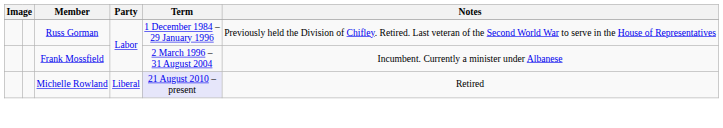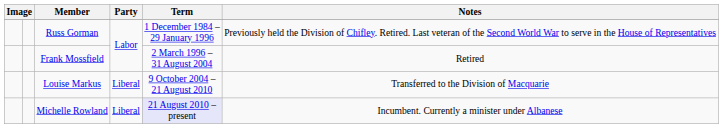 <table class=wikitable style="text-align:center">
 <tr>
 <th colspan=2>Image</th>
 <th>Member</th>
 <th>Party</th>
 <th>Term</th>
 <th>Notes</th>
 </tr>
 <tr>
 </tr>
 <tr>
 <td> </td>
 <td></td>
 <td><a href='#'>Russ Gorman</a><br></td>
 <td rowspan="2"><a href='#'>Labor</a></td>
 <td nowrap><a href='#'>1 December 1984</a> –<br><a href='#'>29 January 1996</a></td>
 <td>Previously held the Division of <a href='#'>Chifley</a>. Retired. Last veteran of the <a href='#'>Second World War</a> to serve in the <a href='#'>House of Representatives</a></td>
 </tr>
 <tr>
 <td> </td>
 <td></td>
 <td><a href='#'>Frank Mossfield</a><br></td>
 <td nowrap><a href='#'>2 March 1996</a> –<br><a href='#'>31 August 2004</a></td>
-<td>Incumbent. Currently a minister under <a href='#'>Albanese</a></td>
+<td>Retired</td>
+</tr>
+<tr>
+<td> </td>
+<td></td>
+<td><a href='#'>Louise Markus</a><br></td>
+<td><a href='#'>Liberal</a></td>
+<td nowrap><a href='#'>9 October 2004</a> –<br><a href='#'>21 August 2010</a></td>
+<td>Transferred to the Division of <a href='#'>Macquarie</a></td>
 </tr>
 <tr>
 <td> </td>
 <td></td>
 <td><a href='#'>Michelle Rowland</a><br></td>
 <td><a href='#'>Liberal</a></td>
 <td nowrap style="background: lavender;"><a href='#'>21 August 2010</a> –<br>present</td>
-<td>Retired</td>
+<td>Incumbent. Currently a minister under <a href='#'>Albanese</a></td>
 </tr>
 </table>
